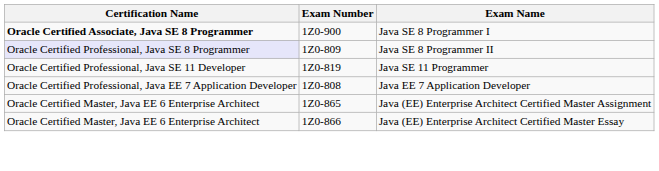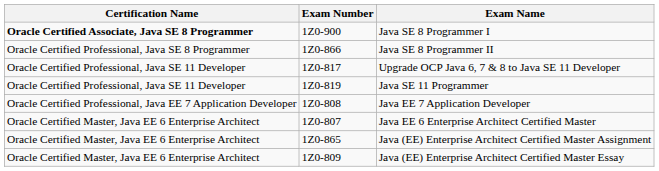 <table class="wikitable">
 <tr>
 <th>Certification Name</th>
 <th>Exam Number</th>
 <th>Exam Name</th>
 </tr>
 <tr>
 <td><strong>Oracle Certified Associate, Java SE 8 Programmer</strong></td>
 <td>1Z0-900</td>
 <td>Java SE 8 Programmer I</td>
 </tr>
 <tr>
-<td style="background: lavender;">Oracle Certified Professional, Java SE 8 Programmer</td>
-<td>1Z0-809</td>
+<td>Oracle Certified Professional, Java SE 8 Programmer</td>
+<td>1Z0-866</td>
 <td>Java SE 8 Programmer II</td>
+</tr>
+<tr>
+<td>Oracle Certified Professional, Java SE 11 Developer</td>
+<td>1Z0-817</td>
+<td>Upgrade OCP Java 6, 7 & 8 to Java SE 11 Developer</td>
 </tr>
 <tr>
 <td>Oracle Certified Professional, Java SE 11 Developer</td>
 <td>1Z0-819</td>
 <td>Java SE 11 Programmer</td>
 </tr>
 <tr>
 <td>Oracle Certified Professional, Java EE 7 Application Developer</td>
 <td>1Z0-808</td>
 <td>Java EE 7 Application Developer</td>
 </tr>
 <tr>
 <td>Oracle Certified Master, Java EE 6 Enterprise Architect</td>
+<td>1Z0-807</td>
+<td>Java EE 6 Enterprise Architect Certified Master</td>
+</tr>
+<tr>
+<td>Oracle Certified Master, Java EE 6 Enterprise Architect</td>
 <td>1Z0-865</td>
 <td>Java (EE) Enterprise Architect Certified Master Assignment</td>
 </tr>
 <tr>
 <td>Oracle Certified Master, Java EE 6 Enterprise Architect</td>
-<td>1Z0-866</td>
+<td>1Z0-809</td>
 <td>Java (EE) Enterprise Architect Certified Master Essay</td>
 </tr>
 </table>
